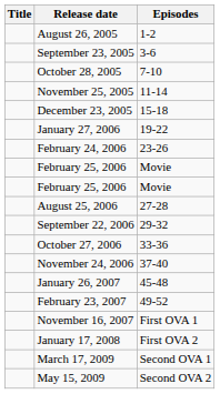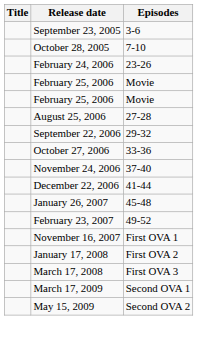 <table class="wikitable">
 <tr>
 <th>Title</th>
 <th>Release date</th>
 <th>Episodes</th>
-</tr>
-<tr>
-<td></td>
-<td>August 26, 2005</td>
-<td>1-2</td>
 </tr>
 <tr>
 <td></td>
 <td>September 23, 2005</td>
 <td>3-6</td>
 </tr>
 <tr>
 <td></td>
 <td>October 28, 2005</td>
 <td>7-10</td>
-</tr>
-<tr>
-<td></td>
-<td>November 25, 2005</td>
-<td>11-14</td>
-</tr>
-<tr>
-<td></td>
-<td>December 23, 2005</td>
-<td>15-18</td>
-</tr>
-<tr>
-<td></td>
-<td>January 27, 2006</td>
-<td>19-22</td>
 </tr>
 <tr>
 <td></td>
 <td>February 24, 2006</td>
 <td>23-26</td>
 </tr>
 <tr>
 <td></td>
 <td>February 25, 2006</td>
 <td>Movie</td>
 </tr>
 <tr>
 <td></td>
 <td>February 25, 2006</td>
 <td>Movie</td>
 </tr>
 <tr>
 <td></td>
 <td>August 25, 2006</td>
 <td>27-28</td>
 </tr>
 <tr>
 <td></td>
 <td>September 22, 2006</td>
 <td>29-32</td>
 </tr>
 <tr>
 <td></td>
 <td>October 27, 2006</td>
 <td>33-36</td>
 </tr>
 <tr>
 <td></td>
 <td>November 24, 2006</td>
 <td>37-40</td>
 </tr>
 <tr>
 <td></td>
+<td>December 22, 2006</td>
+<td>41-44</td>
+</tr>
+<tr>
+<td></td>
 <td>January 26, 2007</td>
 <td>45-48</td>
 </tr>
 <tr>
 <td></td>
 <td>February 23, 2007</td>
 <td>49-52</td>
 </tr>
 <tr>
 <td></td>
 <td>November 16, 2007</td>
 <td>First OVA 1</td>
 </tr>
 <tr>
 <td></td>
 <td>January 17, 2008</td>
 <td>First OVA 2</td>
 </tr>
 <tr>
 <td></td>
+<td>March 17, 2008</td>
+<td>First OVA 3</td>
+</tr>
+<tr>
+<td></td>
 <td>March 17, 2009</td>
 <td>Second OVA 1</td>
 </tr>
 <tr>
 <td></td>
 <td>May 15, 2009</td>
 <td>Second OVA 2</td>
 </tr>
 </table>
